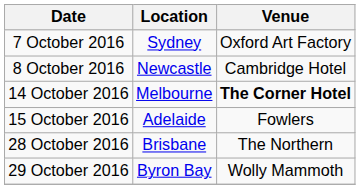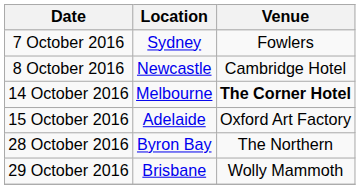 <table class="wikitable" style="text-align:center;">
 <tr bgcolor="#CCCCCC">
 <th>Date</th>
 <th>Location</th>
 <th>Venue</th>
 </tr>
 <tr>
 <td>7 October 2016</td>
 <td><a href='#'>Sydney</a></td>
-<td>Oxford Art Factory</td>
+<td>Fowlers</td>
 </tr>
 <tr>
 <td>8 October 2016</td>
 <td><a href='#'>Newcastle</a></td>
 <td>Cambridge Hotel</td>
 </tr>
 <tr>
 <td>14 October 2016</td>
 <td><a href='#'>Melbourne</a></td>
 <td><strong>The Corner Hotel</strong></td>
 </tr>
 <tr>
 <td>15 October 2016</td>
 <td><a href='#'>Adelaide</a></td>
-<td>Fowlers</td>
+<td>Oxford Art Factory</td>
 </tr>
 <tr>
 <td>28 October 2016</td>
-<td><a href='#'>Brisbane</a></td>
+<td><a href='#'>Byron Bay</a></td>
 <td>The Northern</td>
 </tr>
 <tr>
 <td>29 October 2016</td>
-<td><a href='#'>Byron Bay</a></td>
+<td><a href='#'>Brisbane</a></td>
 <td>Wolly Mammoth</td>
 </tr>
 <tr>
 </tr>
 </table>
